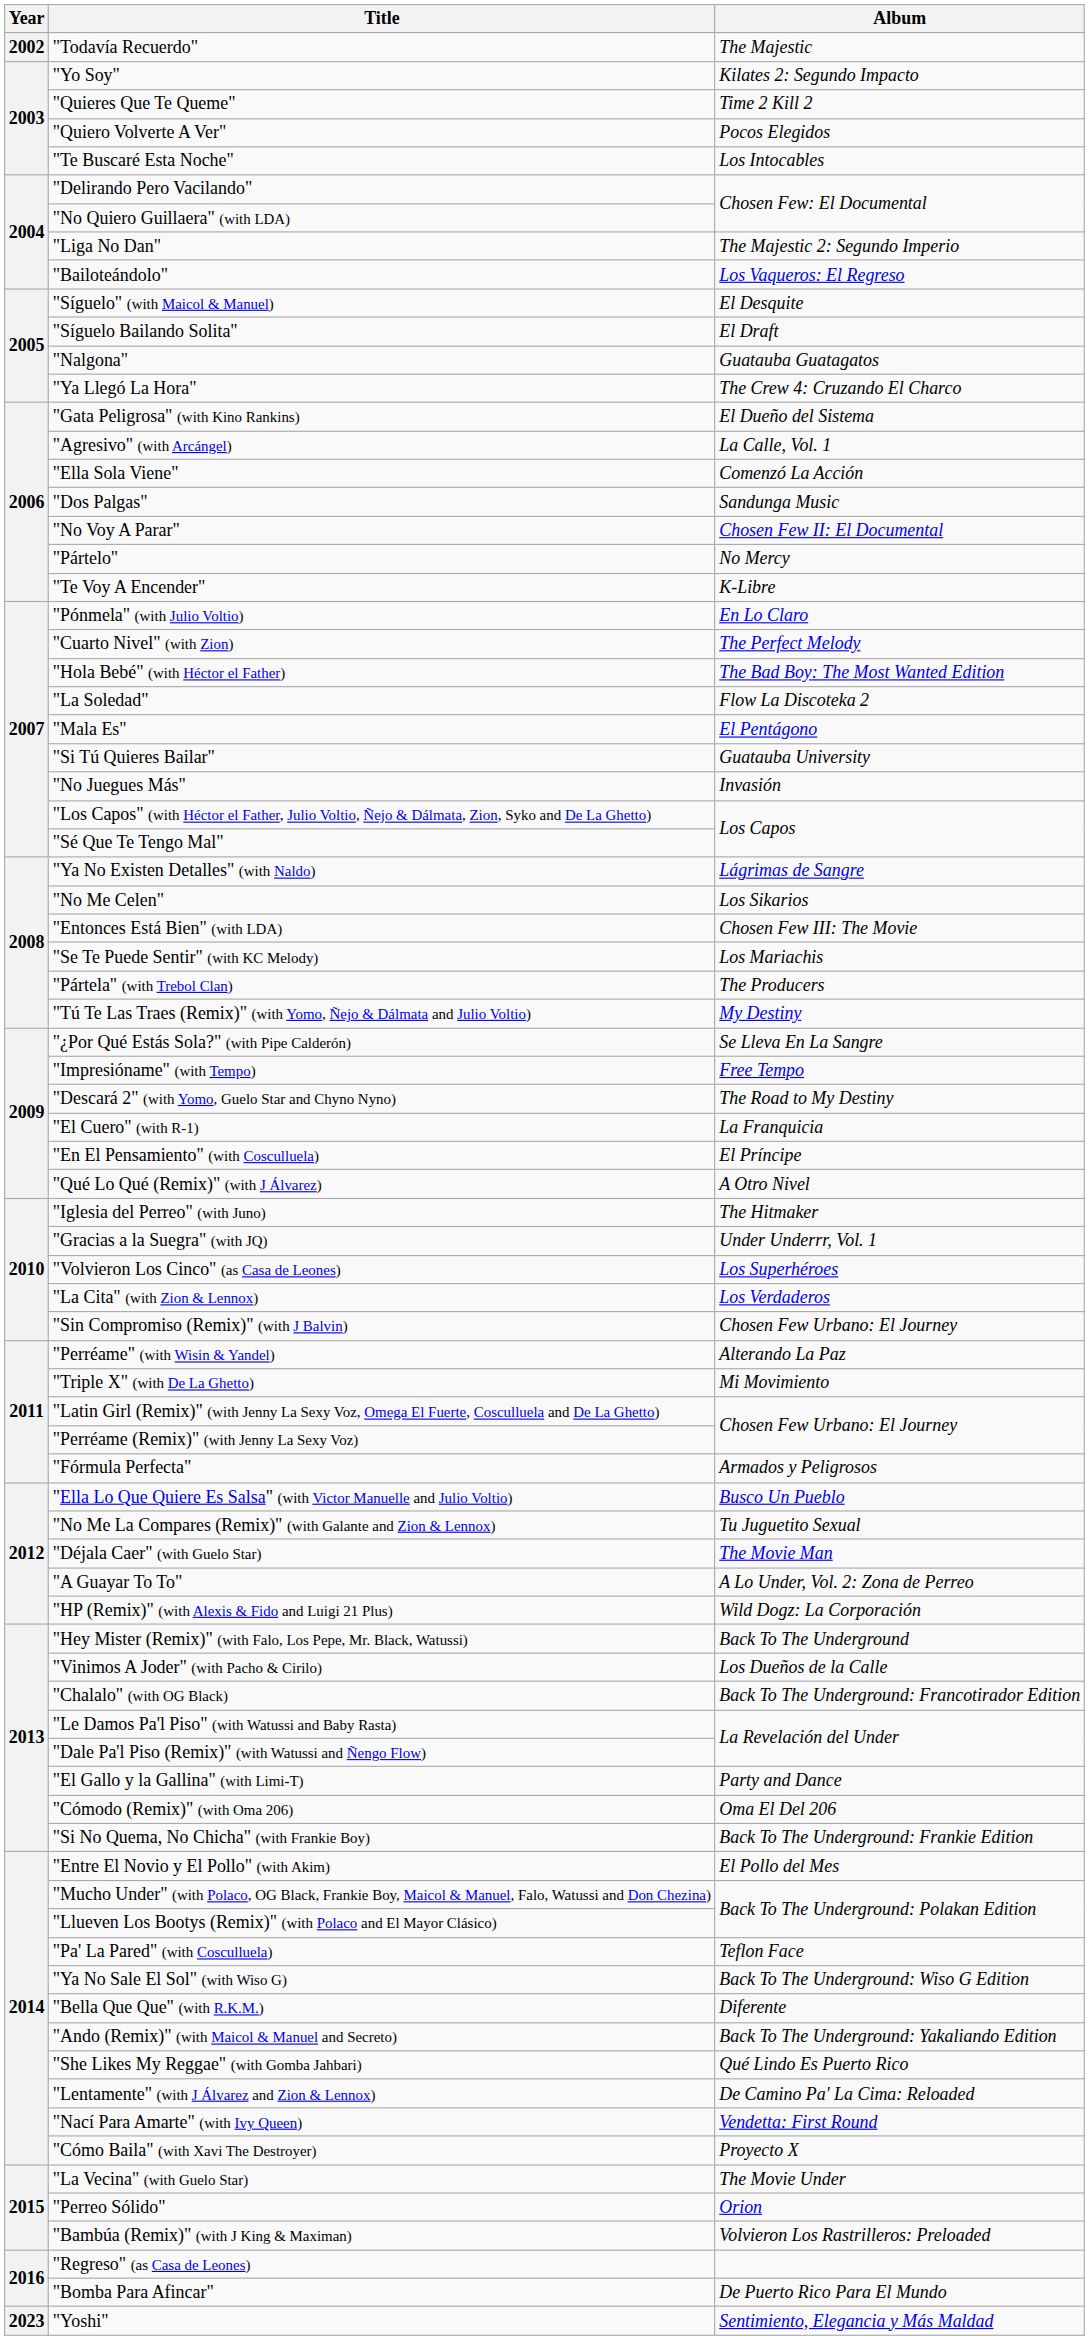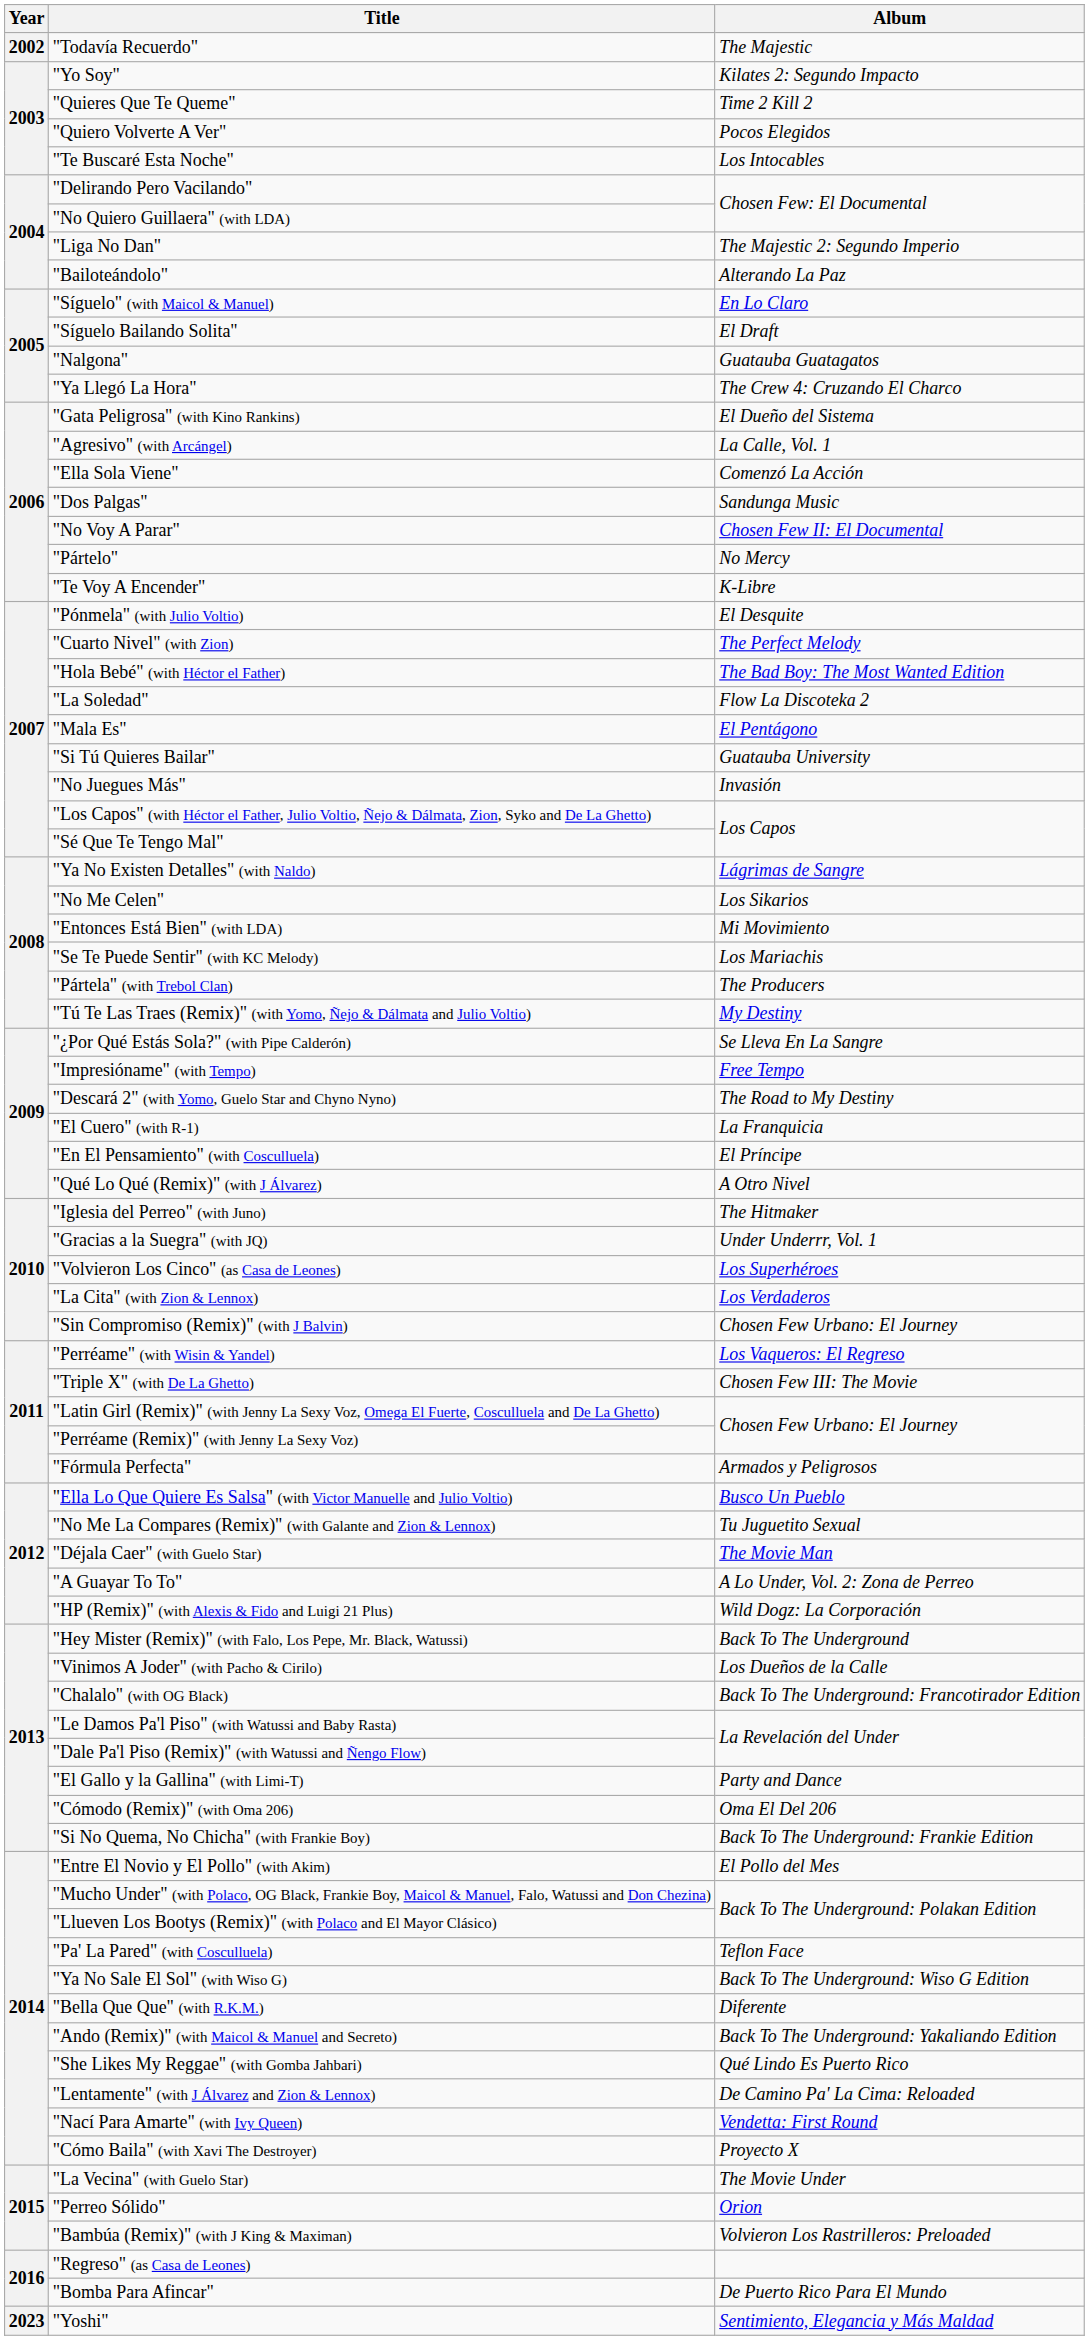 <table class="wikitable plainrowheaders">
 <tr>
 <th>Year</th>
 <th>Title</th>
 <th>Album</th>
 </tr>
 <tr>
 <th scope="row">2002</th>
 <td>"Todavía Recuerdo"</td>
 <td><em>The Majestic</em></td>
 </tr>
 <tr>
 <th scope="row" rowspan="4">2003</th>
 <td>"Yo Soy"</td>
 <td><em>Kilates 2: Segundo Impacto</em></td>
 </tr>
 <tr>
 <td>"Quieres Que Te Queme"</td>
 <td><em>Time 2 Kill 2</em></td>
 </tr>
 <tr>
 <td>"Quiero Volverte A Ver"</td>
 <td><em>Pocos Elegidos</em></td>
 </tr>
 <tr>
 <td>"Te Buscaré Esta Noche"</td>
 <td><em>Los Intocables</em></td>
 </tr>
 <tr>
 <th scope="row" rowspan="4">2004</th>
 <td>"Delirando Pero Vacilando"</td>
 <td rowspan="2"><em>Chosen Few: El Documental</em></td>
 </tr>
 <tr>
 <td>"No Quiero Guillaera" <small>(with LDA)</small></td>
 </tr>
 <tr>
 <td>"Liga No Dan"</td>
 <td><em>The Majestic 2: Segundo Imperio</em></td>
 </tr>
 <tr>
 <td>"Bailoteándolo"</td>
-<td><em><a href='#'>Los Vaqueros: El Regreso</a></em></td>
+<td><em>Alterando La Paz</em></td>
 </tr>
 <tr>
 <th scope="row" rowspan="4">2005</th>
 <td>"Síguelo" <small>(with <a href='#'>Maicol & Manuel</a>)</small></td>
-<td><em>El Desquite</em></td>
+<td><em><a href='#'>En Lo Claro</a></em></td>
 </tr>
 <tr>
 <td>"Síguelo Bailando Solita"</td>
 <td><em>El Draft</em></td>
 </tr>
 <tr>
 <td>"Nalgona"</td>
 <td><em>Guatauba Guatagatos</em></td>
 </tr>
 <tr>
 <td>"Ya Llegó La Hora"</td>
 <td><em>The Crew 4: Cruzando El Charco</em></td>
 </tr>
 <tr>
 <th scope="row" rowspan="7">2006</th>
 <td>"Gata Peligrosa" <small>(with Kino Rankins)</small></td>
 <td><em>El Dueño del Sistema</em></td>
 </tr>
 <tr>
 <td>"Agresivo" <small>(with <a href='#'>Arcángel</a>)</small></td>
 <td><em>La Calle, Vol. 1</em></td>
 </tr>
 <tr>
 <td>"Ella Sola Viene"</td>
 <td><em>Comenzó La Acción</em></td>
 </tr>
 <tr>
 <td>"Dos Palgas"</td>
 <td><em>Sandunga Music</em></td>
 </tr>
 <tr>
 <td>"No Voy A Parar"</td>
 <td><em><a href='#'>Chosen Few II: El Documental</a></em></td>
 </tr>
 <tr>
 <td>"Pártelo"</td>
 <td><em>No Mercy</em></td>
 </tr>
 <tr>
 <td>"Te Voy A Encender"</td>
 <td><em>K-Libre</em></td>
 </tr>
 <tr>
 <th scope="row" rowspan="9">2007</th>
 <td>"Pónmela" <small>(with <a href='#'>Julio Voltio</a>)</small></td>
-<td><em><a href='#'>En Lo Claro</a></em></td>
+<td><em>El Desquite</em></td>
 </tr>
 <tr>
 <td>"Cuarto Nivel" <small>(with <a href='#'>Zion</a>)</small></td>
 <td><em><a href='#'>The Perfect Melody</a></em></td>
 </tr>
 <tr>
 <td>"Hola Bebé" <small>(with <a href='#'>Héctor el Father</a>)</small></td>
 <td><em><a href='#'>The Bad Boy: The Most Wanted Edition</a></em></td>
 </tr>
 <tr>
 <td>"La Soledad"</td>
 <td><em>Flow La Discoteka 2</em></td>
 </tr>
 <tr>
 <td>"Mala Es"</td>
 <td><em><a href='#'>El Pentágono</a></em></td>
 </tr>
 <tr>
 <td>"Si Tú Quieres Bailar"</td>
 <td><em>Guatauba University</em></td>
 </tr>
 <tr>
 <td>"No Juegues Más"</td>
 <td><em>Invasión</em></td>
 </tr>
 <tr>
 <td>"Los Capos" <small>(with <a href='#'>Héctor el Father</a>, <a href='#'>Julio Voltio</a>, <a href='#'>Ñejo & Dálmata</a>, <a href='#'>Zion</a>, Syko and <a href='#'>De La Ghetto</a>)</small></td>
 <td rowspan="2"><em>Los Capos</em></td>
 </tr>
 <tr>
 <td>"Sé Que Te Tengo Mal"</td>
 </tr>
 <tr>
 <th scope="row" rowspan="6">2008</th>
 <td>"Ya No Existen Detalles" <small>(with <a href='#'>Naldo</a>)</small></td>
 <td><em><a href='#'>Lágrimas de Sangre</a></em></td>
 </tr>
 <tr>
 <td>"No Me Celen"</td>
 <td><em>Los Sikarios</em></td>
 </tr>
 <tr>
 <td>"Entonces Está Bien" <small>(with LDA)</small></td>
-<td><em>Chosen Few III: The Movie</em></td>
+<td><em>Mi Movimiento</em></td>
 </tr>
 <tr>
 <td>"Se Te Puede Sentir" <small>(with KC Melody)</small></td>
 <td><em>Los Mariachis</em></td>
 </tr>
 <tr>
 <td>"Pártela" <small>(with <a href='#'>Trebol Clan</a>)</small></td>
 <td><em>The Producers</em></td>
 </tr>
 <tr>
 <td>"Tú Te Las Traes (Remix)" <small>(with <a href='#'>Yomo</a>, <a href='#'>Ñejo & Dálmata</a> and <a href='#'>Julio Voltio</a>)</small></td>
 <td><em><a href='#'>My Destiny</a></em></td>
 </tr>
 <tr>
 <th scope="row" rowspan="6">2009</th>
 <td>"¿Por Qué Estás Sola?" <small>(with Pipe Calderón)</small></td>
 <td><em>Se Lleva En La Sangre</em></td>
 </tr>
 <tr>
 <td>"Impresióname" <small>(with <a href='#'>Tempo</a>)</small></td>
 <td><em><a href='#'>Free Tempo</a></em></td>
 </tr>
 <tr>
 <td>"Descará 2" <small>(with <a href='#'>Yomo</a>, Guelo Star and Chyno Nyno)</small></td>
 <td><em>The Road to My Destiny</em></td>
 </tr>
 <tr>
 <td>"El Cuero" <small>(with R-1)</small></td>
 <td><em>La Franquicia</em></td>
 </tr>
 <tr>
 <td>"En El Pensamiento" <small>(with <a href='#'>Cosculluela</a>)</small></td>
 <td><em>El Príncipe</em></td>
 </tr>
 <tr>
 <td>"Qué Lo Qué (Remix)" <small>(with <a href='#'>J Álvarez</a>)</small></td>
 <td><em>A Otro Nivel</em></td>
 </tr>
 <tr>
 <th scope="row" rowspan="5">2010</th>
 <td>"Iglesia del Perreo" <small>(with Juno)</small></td>
 <td><em>The Hitmaker</em></td>
 </tr>
 <tr>
 <td>"Gracias a la Suegra" <small>(with JQ)</small></td>
 <td><em>Under Underrr, Vol. 1</em></td>
 </tr>
 <tr>
 <td>"Volvieron Los Cinco" <small>(as <a href='#'>Casa de Leones</a>)</small></td>
 <td><em><a href='#'>Los Superhéroes</a></em></td>
 </tr>
 <tr>
 <td>"La Cita" <small>(with <a href='#'>Zion & Lennox</a>)</small></td>
 <td><em><a href='#'>Los Verdaderos</a></em></td>
 </tr>
 <tr>
 <td>"Sin Compromiso (Remix)" <small>(with <a href='#'>J Balvin</a>)</small></td>
 <td><em>Chosen Few Urbano: El Journey</em></td>
 </tr>
 <tr>
 <th scope="row" rowspan="5">2011</th>
 <td>"Perréame" <small>(with <a href='#'>Wisin & Yandel</a>)</small></td>
-<td><em>Alterando La Paz</em></td>
+<td><em><a href='#'>Los Vaqueros: El Regreso</a></em></td>
 </tr>
 <tr>
 <td>"Triple X" <small>(with <a href='#'>De La Ghetto</a>)</small></td>
-<td><em>Mi Movimiento</em></td>
+<td><em>Chosen Few III: The Movie</em></td>
 </tr>
 <tr>
 <td>"Latin Girl (Remix)" <small>(with Jenny La Sexy Voz, <a href='#'>Omega El Fuerte</a>, <a href='#'>Cosculluela</a> and <a href='#'>De La Ghetto</a>)</small></td>
 <td rowspan="2"><em>Chosen Few Urbano: El Journey</em></td>
 </tr>
 <tr>
 <td>"Perréame (Remix)" <small>(with Jenny La Sexy Voz)</small></td>
 </tr>
 <tr>
 <td>"Fórmula Perfecta"</td>
 <td><em>Armados y Peligrosos</em></td>
 </tr>
 <tr>
 <th scope="row" rowspan="5">2012</th>
 <td>"<a href='#'>Ella Lo Que Quiere Es Salsa</a>" <small>(with <a href='#'>Victor Manuelle</a> and <a href='#'>Julio Voltio</a>)</small></td>
 <td><em><a href='#'>Busco Un Pueblo</a></em></td>
 </tr>
 <tr>
 <td>"No Me La Compares (Remix)" <small>(with Galante and <a href='#'>Zion & Lennox</a>)</small></td>
 <td><em>Tu Juguetito Sexual</em></td>
 </tr>
 <tr>
 <td>"Déjala Caer" <small>(with Guelo Star)</small></td>
 <td><em><a href='#'>The Movie Man</a></em></td>
 </tr>
 <tr>
 <td>"A Guayar To To"</td>
 <td><em>A Lo Under, Vol. 2: Zona de Perreo</em></td>
 </tr>
 <tr>
 <td>"HP (Remix)" <small>(with <a href='#'>Alexis & Fido</a> and Luigi 21 Plus)</small></td>
 <td><em>Wild Dogz: La Corporación</em></td>
 </tr>
 <tr>
 <th scope="row" rowspan="8">2013</th>
 <td>"Hey Mister (Remix)" <small>(with Falo, Los Pepe, Mr. Black, Watussi)</small></td>
 <td><em>Back To The Underground</em></td>
 </tr>
 <tr>
 <td>"Vinimos A Joder" <small>(with Pacho & Cirilo)</small></td>
 <td><em>Los Dueños de la Calle</em></td>
 </tr>
 <tr>
 <td>"Chalalo" <small>(with OG Black)</small></td>
 <td><em>Back To The Underground: Francotirador Edition</em></td>
 </tr>
 <tr>
 <td>"Le Damos Pa'l Piso" <small>(with Watussi and Baby Rasta)</small></td>
 <td rowspan="2"><em>La Revelación del Under</em></td>
 </tr>
 <tr>
 <td>"Dale Pa'l Piso (Remix)" <small>(with Watussi and <a href='#'>Ñengo Flow</a>)</small></td>
 </tr>
 <tr>
 <td>"El Gallo y la Gallina" <small>(with Limi-T)</small></td>
 <td><em>Party and Dance</em></td>
 </tr>
 <tr>
 <td>"Cómodo (Remix)" <small>(with Oma 206)</small></td>
 <td><em>Oma El Del 206</em></td>
 </tr>
 <tr>
 <td>"Si No Quema, No Chicha" <small>(with Frankie Boy)</small></td>
 <td><em>Back To The Underground: Frankie Edition</em></td>
 </tr>
 <tr>
 <th scope="row" rowspan="11">2014</th>
 <td>"Entre El Novio y El Pollo" <small>(with Akim)</small></td>
 <td><em>El Pollo del Mes</em></td>
 </tr>
 <tr>
 <td>"Mucho Under" <small>(with <a href='#'>Polaco</a>, OG Black, Frankie Boy, <a href='#'>Maicol & Manuel</a>, Falo, Watussi and <a href='#'>Don Chezina</a>)</small></td>
 <td rowspan="2"><em>Back To The Underground: Polakan Edition</em></td>
 </tr>
 <tr>
 <td>"Llueven Los Bootys (Remix)" <small>(with <a href='#'>Polaco</a> and El Mayor Clásico)</small></td>
 </tr>
 <tr>
 <td>"Pa' La Pared" <small>(with <a href='#'>Cosculluela</a>)</small></td>
 <td><em>Teflon Face</em></td>
 </tr>
 <tr>
 <td>"Ya No Sale El Sol" <small>(with Wiso G)</small></td>
 <td><em>Back To The Underground: Wiso G Edition</em></td>
 </tr>
 <tr>
 <td>"Bella Que Que" <small>(with <a href='#'>R.K.M.</a>)</small></td>
 <td><em>Diferente</em></td>
 </tr>
 <tr>
 <td>"Ando (Remix)" <small>(with <a href='#'>Maicol & Manuel</a> and Secreto)</small></td>
 <td><em>Back To The Underground: Yakaliando Edition</em></td>
 </tr>
 <tr>
 <td>"She Likes My Reggae" <small>(with Gomba Jahbari)</small></td>
 <td><em>Qué Lindo Es Puerto Rico</em></td>
 </tr>
 <tr>
 <td>"Lentamente" <small>(with <a href='#'>J Álvarez</a> and <a href='#'>Zion & Lennox</a>)</small></td>
 <td><em>De Camino Pa' La Cima: Reloaded</em></td>
 </tr>
 <tr>
 <td>"Nací Para Amarte" <small>(with <a href='#'>Ivy Queen</a>)</small></td>
 <td><em><a href='#'>Vendetta: First Round</a></em></td>
 </tr>
 <tr>
 <td>"Cómo Baila" <small>(with Xavi The Destroyer)</small></td>
 <td><em>Proyecto X</em></td>
 </tr>
 <tr>
 <th scope="row" rowspan="3">2015</th>
 <td>"La Vecina" <small>(with Guelo Star)</small></td>
 <td><em>The Movie Under</em></td>
 </tr>
 <tr>
 <td>"Perreo Sólido"</td>
 <td><em><a href='#'>Orion</a></em></td>
 </tr>
 <tr>
 <td>"Bambúa (Remix)" <small>(with J King & Maximan)</small></td>
 <td><em>Volvieron Los Rastrilleros: Preloaded</em></td>
 </tr>
 <tr>
 <th scope="row" rowspan="2">2016</th>
 <td>"Regreso" <small>(as <a href='#'>Casa de Leones</a>)</small></td>
 <td></td>
 </tr>
 <tr>
 <td>"Bomba Para Afincar"</td>
 <td><em>De Puerto Rico Para El Mundo</em></td>
 </tr>
 <tr>
 <th scope="row">2023</th>
 <td>"Yoshi" </td>
 <td><em><a href='#'>Sentimiento, Elegancia y Más Maldad</a></em></td>
 </tr>
 </table>
